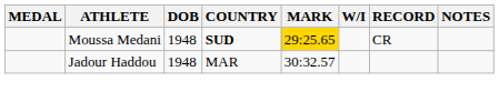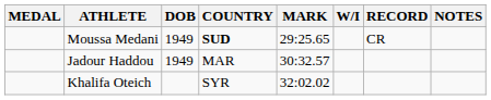 <table class="wikitable">
 <tr>
 <th>MEDAL</th>
 <th>ATHLETE</th>
 <th>DOB</th>
 <th>COUNTRY</th>
 <th>MARK</th>
 <th>W/I</th>
 <th>RECORD</th>
 <th>NOTES</th>
 </tr>
 <tr>
 <td></td>
 <td>Moussa Medani</td>
-<td>1948</td>
+<td>1949</td>
 <td><strong>SUD</strong></td>
-<td style="background: gold;">29:25.65</td>
+<td>29:25.65</td>
 <td></td>
 <td>CR</td>
 <td></td>
 </tr>
 <tr>
 <td></td>
 <td>Jadour Haddou</td>
-<td>1948</td>
+<td>1949</td>
 <td>MAR</td>
 <td>30:32.57</td>
 <td></td>
 <td></td>
 <td></td>
 </tr>
+<tr>
+<td></td>
+<td>Khalifa Oteich</td>
+<td></td>
+<td>SYR</td>
+<td>32:02.02</td>
+<td></td>
+<td></td>
+<td></td>
+</tr>
 </table>
